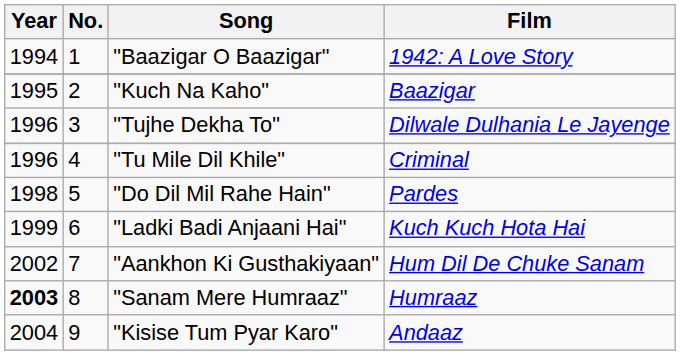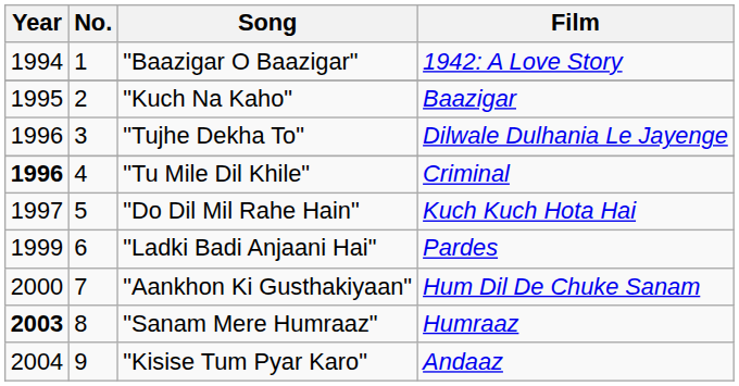 <table class="wikitable sortable">
 <tr>
 <th>Year</th>
 <th>No.</th>
 <th>Song</th>
 <th>Film</th>
 </tr>
 <tr>
 <td>1994</td>
 <td>1</td>
 <td>"Baazigar O Baazigar"</td>
 <td><em><a href='#'>1942: A Love Story</a></em></td>
 </tr>
 <tr>
 </tr>
 <tr>
 <td>1995</td>
 <td>2</td>
 <td>"Kuch Na Kaho"</td>
 <td><em><a href='#'>Baazigar</a></em></td>
 </tr>
 <tr>
 <td>1996</td>
 <td>3</td>
 <td>"Tujhe Dekha To"</td>
 <td><em><a href='#'>Dilwale Dulhania Le Jayenge</a></em></td>
 </tr>
 <tr>
 </tr>
 <tr>
-<td>1996</td>
+<td><strong>1996</strong></td>
 <td>4</td>
 <td>"Tu Mile Dil Khile"</td>
 <td><em><a href='#'>Criminal</a></em></td>
 </tr>
 <tr>
-<td>1998</td>
+<td>1997</td>
 <td>5</td>
 <td>"Do Dil Mil Rahe Hain"</td>
-<td><em><a href='#'>Pardes</a></em></td>
+<td><em><a href='#'>Kuch Kuch Hota Hai</a></em></td>
 </tr>
 <tr>
 <td>1999</td>
 <td>6</td>
 <td>"Ladki Badi Anjaani Hai"</td>
-<td><em><a href='#'>Kuch Kuch Hota Hai</a></em></td>
+<td><em><a href='#'>Pardes</a></em></td>
 </tr>
 <tr>
-<td>2002</td>
+<td>2000</td>
 <td>7</td>
 <td>"Aankhon Ki Gusthakiyaan"</td>
 <td><em><a href='#'>Hum Dil De Chuke Sanam</a></em></td>
 </tr>
 <tr>
 <td><strong>2003</strong></td>
 <td>8</td>
 <td>"Sanam Mere Humraaz"</td>
 <td><em><a href='#'>Humraaz</a></em></td>
 </tr>
 <tr>
 <td>2004</td>
 <td>9</td>
 <td>"Kisise Tum Pyar Karo"</td>
 <td><em><a href='#'>Andaaz</a></em></td>
 </tr>
 </table>
